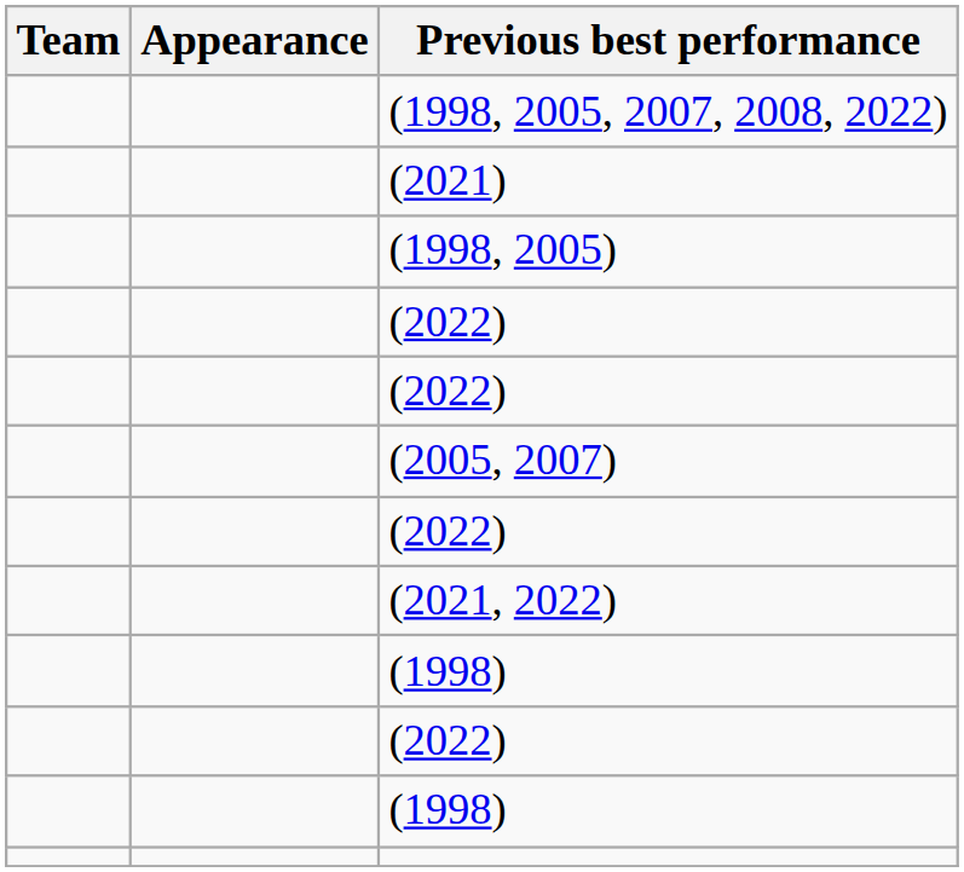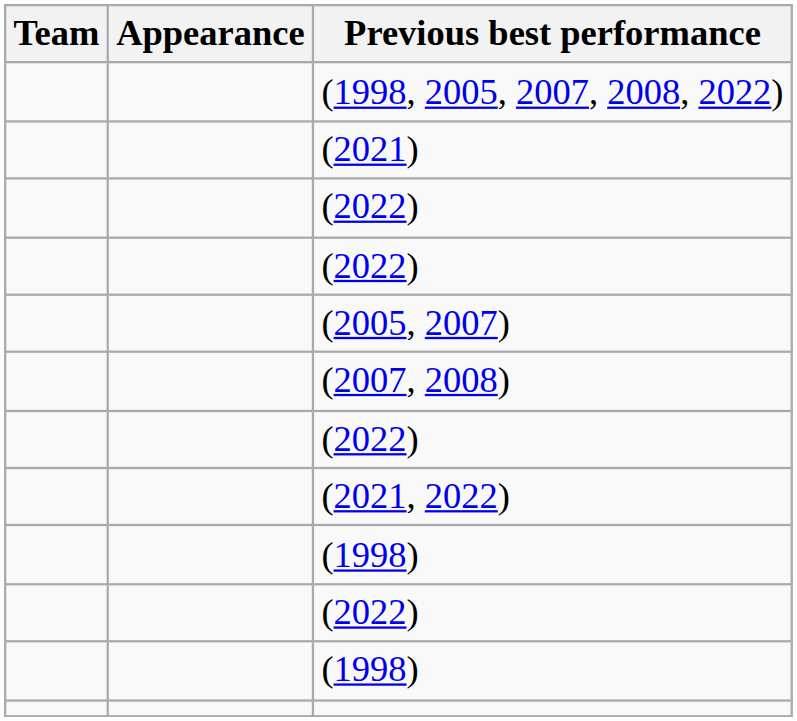 <table class="wikitable sortable" style="text-align: left;">
 <tr>
 <th>Team</th>
 <th>Appearance</th>
 <th>Previous best performance</th>
 </tr>
 <tr>
 <td></td>
 <td></td>
 <td> (<a href='#'>1998</a>, <a href='#'>2005</a>, <a href='#'>2007</a>, <a href='#'>2008</a>, <a href='#'>2022</a>)</td>
 </tr>
 <tr>
 <td></td>
 <td></td>
 <td> (<a href='#'>2021</a>)</td>
 </tr>
 <tr>
 <td></td>
 <td></td>
-<td> (<a href='#'>1998</a>, <a href='#'>2005</a>)</td>
-</tr>
-<tr>
-<td></td>
-<td></td>
 <td> (<a href='#'>2022</a>)</td>
 </tr>
 <tr>
 <td></td>
 <td></td>
 <td> (<a href='#'>2022</a>)</td>
 </tr>
 <tr>
 <td></td>
 <td></td>
 <td> (<a href='#'>2005</a>, <a href='#'>2007</a>)</td>
+</tr>
+<tr>
+<td></td>
+<td></td>
+<td> (<a href='#'>2007</a>, <a href='#'>2008</a>)</td>
 </tr>
 <tr>
 <td></td>
 <td></td>
 <td> (<a href='#'>2022</a>)</td>
 </tr>
 <tr>
 <td></td>
 <td></td>
 <td> (<a href='#'>2021</a>, <a href='#'>2022</a>)</td>
 </tr>
 <tr>
 <td></td>
 <td></td>
 <td> (<a href='#'>1998</a>)</td>
 </tr>
 <tr>
 <td> <em></em></td>
 <td></td>
 <td> (<a href='#'>2022</a>)</td>
 </tr>
 <tr>
 <td><s></s>   </td>
 <td></td>
 <td> (<a href='#'>1998</a>)</td>
 </tr>
 <tr>
 <td> <em></em></td>
 <td></td>
 <td></td>
 </tr>
 <tr>
 </tr>
 </table>
